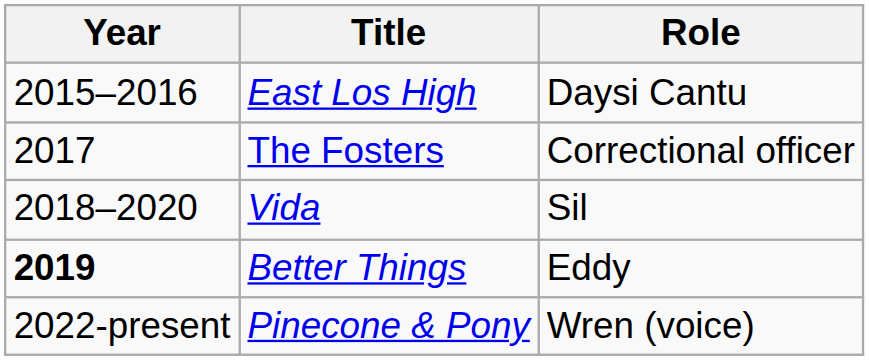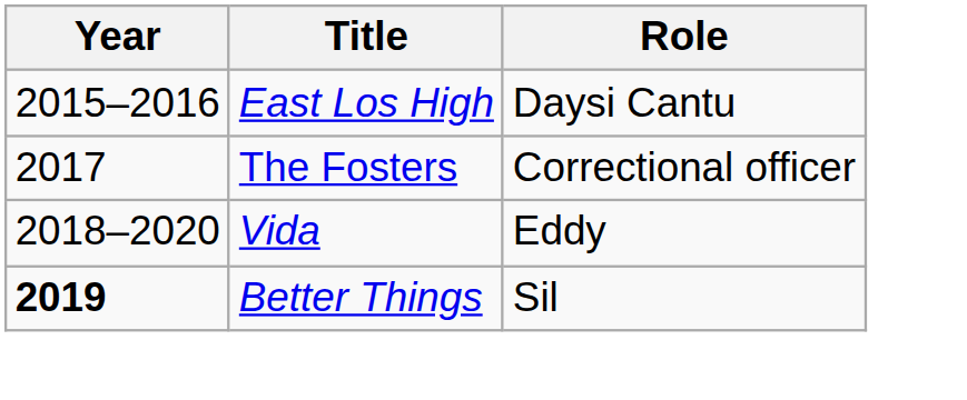 <table class="wikitable sortable">
 <tr>
 <th>Year</th>
 <th>Title</th>
 <th>Role</th>
 </tr>
 <tr>
 <td>2015–2016</td>
 <td><em><a href='#'>East Los High</a></em></td>
 <td>Daysi Cantu</td>
 </tr>
 <tr>
 <td>2017</td>
 <td><a href='#'>The Fosters</a></td>
 <td>Correctional officer</td>
 </tr>
 <tr>
 <td>2018–2020</td>
 <td><em><a href='#'>Vida</a></em></td>
-<td>Sil</td>
+<td>Eddy</td>
 </tr>
 <tr>
 <td><strong>2019</strong></td>
 <td><em><a href='#'>Better Things</a></em></td>
-<td>Eddy</td>
-</tr>
-<tr>
-<td>2022-present</td>
-<td><em><a href='#'>Pinecone & Pony</a></em></td>
-<td>Wren (voice)</td>
+<td>Sil</td>
 </tr>
 </table>
